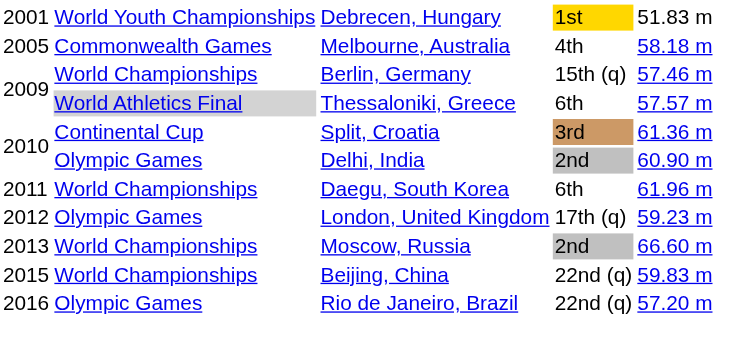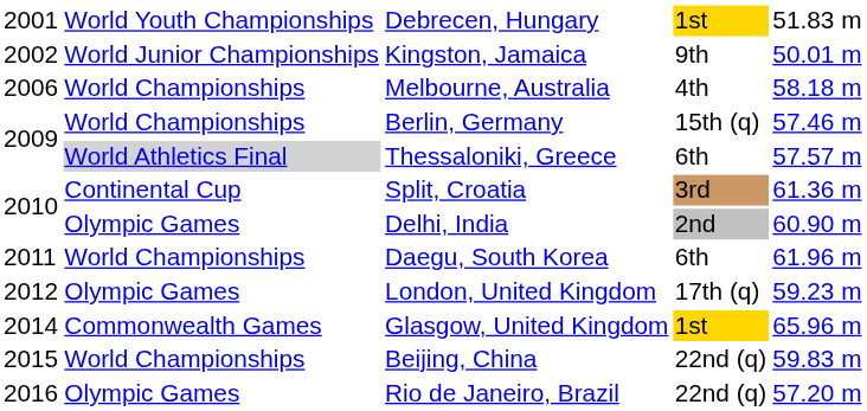 <table>
 <tr>
 <td>2001</td>
 <td><a href='#'>World Youth Championships</a></td>
 <td><a href='#'>Debrecen, Hungary</a></td>
 <td bgcolor=gold>1st</td>
 <td>51.83 m</td>
 </tr>
 <tr>
-<td>2005</td>
-<td><a href='#'>Commonwealth Games</a></td>
+<td>2002</td>
+<td><a href='#'>World Junior Championships</a></td>
+<td><a href='#'>Kingston, Jamaica</a></td>
+<td>9th</td>
+<td><a href='#'>50.01 m</a></td>
+</tr>
+<tr>
+<td>2006</td>
+<td><a href='#'>World Championships</a></td>
 <td><a href='#'>Melbourne, Australia</a></td>
 <td>4th</td>
 <td><a href='#'>58.18 m</a></td>
 </tr>
 <tr>
 <td rowspan=2>2009</td>
 <td><a href='#'>World Championships</a></td>
 <td><a href='#'>Berlin, Germany</a></td>
 <td>15th (q)</td>
 <td><a href='#'>57.46 m</a></td>
 </tr>
 <tr>
 <td style="background: lightgrey;"><a href='#'>World Athletics Final</a></td>
 <td><a href='#'>Thessaloniki, Greece</a></td>
 <td>6th</td>
 <td><a href='#'>57.57 m</a></td>
 </tr>
 <tr>
 <td rowspan=2>2010</td>
 <td><a href='#'>Continental Cup</a></td>
 <td><a href='#'>Split, Croatia</a></td>
 <td bgcolor=cc9966>3rd</td>
 <td><a href='#'>61.36 m</a></td>
 </tr>
 <tr>
 <td><a href='#'>Olympic Games</a></td>
 <td><a href='#'>Delhi, India</a></td>
 <td bgcolor=silver>2nd</td>
 <td><a href='#'>60.90 m</a></td>
 </tr>
 <tr>
 <td>2011</td>
 <td><a href='#'>World Championships</a></td>
 <td><a href='#'>Daegu, South Korea</a></td>
 <td>6th</td>
 <td><a href='#'>61.96 m</a></td>
 </tr>
 <tr>
 <td>2012</td>
 <td><a href='#'>Olympic Games</a></td>
 <td><a href='#'>London, United Kingdom</a></td>
 <td>17th (q)</td>
 <td><a href='#'>59.23 m</a></td>
 </tr>
 <tr>
-<td>2013</td>
-<td><a href='#'>World Championships</a></td>
-<td><a href='#'>Moscow, Russia</a></td>
-<td bgcolor=silver>2nd</td>
-<td><a href='#'>66.60 m</a></td>
+<td>2014</td>
+<td><a href='#'>Commonwealth Games</a></td>
+<td><a href='#'>Glasgow, United Kingdom</a></td>
+<td bgcolor=gold>1st</td>
+<td><a href='#'>65.96 m</a></td>
 </tr>
 <tr>
 <td>2015</td>
 <td><a href='#'>World Championships</a></td>
 <td><a href='#'>Beijing, China</a></td>
 <td>22nd (q)</td>
 <td><a href='#'>59.83 m</a></td>
 </tr>
 <tr>
 <td>2016</td>
 <td><a href='#'>Olympic Games</a></td>
 <td><a href='#'>Rio de Janeiro, Brazil</a></td>
 <td>22nd (q)</td>
 <td><a href='#'>57.20 m</a></td>
 </tr>
 </table>
